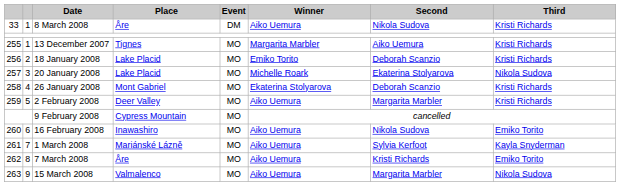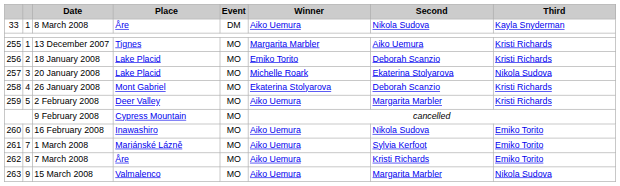 <table class="wikitable plainrowheaders" style="background:#fff; font-size:86%; line-height:16px; border:grey solid 1px; border-collapse:collapse;">
 <tr style="background:#ccc; text-align:center;">
 <th scope="col" style="background:#ccc; width=20 px;"></th>
 <th scope="col" style="background:#ccc; width=30 px;"></th>
 <th scope="col" style="background:#ccc; width:120px;">Date</th>
 <th scope="col" style="background:#ccc; width:160px;">Place</th>
 <th scope="col" style="background:#ccc; width:15px;">Event</th>
 <th scope="col" style="background:#ccc; width:185px;">Winner</th>
 <th scope="col" style="background:#ccc; width:185px;">Second</th>
 <th scope="col" style="background:#ccc; width:185px;">Third</th>
 </tr>
 <tr>
 <td align=center>33</td>
 <td align=center>1</td>
 <td>8 March 2008</td>
 <td> <a href='#'>Åre</a></td>
 <td align=center>DM</td>
 <td> <a href='#'>Aiko Uemura</a></td>
 <td> <a href='#'>Nikola Sudova</a></td>
-<td> <a href='#'>Kristi Richards</a></td>
+<td> <a href='#'>Kayla Snyderman</a></td>
 </tr>
 <tr>
 <td colspan=8></td>
 </tr>
 <tr>
 <td align=center>255</td>
 <td align=center>1</td>
 <td>13 December 2007</td>
 <td> <a href='#'>Tignes</a></td>
 <td align=center>MO</td>
 <td> <a href='#'>Margarita Marbler</a></td>
 <td> <a href='#'>Aiko Uemura</a></td>
 <td> <a href='#'>Kristi Richards</a></td>
 </tr>
 <tr>
 <td align=center>256</td>
 <td align=center>2</td>
 <td>18 January 2008</td>
 <td> <a href='#'>Lake Placid</a></td>
 <td align=center>MO</td>
 <td> <a href='#'>Emiko Torito</a></td>
 <td> <a href='#'>Deborah Scanzio</a></td>
 <td> <a href='#'>Kristi Richards</a></td>
 </tr>
 <tr>
 <td align=center>257</td>
 <td align=center>3</td>
 <td>20 January 2008</td>
 <td> <a href='#'>Lake Placid</a></td>
 <td align=center>MO</td>
 <td> <a href='#'>Michelle Roark</a></td>
 <td> <a href='#'>Ekaterina Stolyarova</a></td>
 <td> <a href='#'>Nikola Sudova</a></td>
 </tr>
 <tr>
 <td align=center>258</td>
 <td align=center>4</td>
 <td>26 January 2008</td>
 <td> <a href='#'>Mont Gabriel</a></td>
 <td align=center>MO</td>
 <td> <a href='#'>Ekaterina Stolyarova</a></td>
 <td> <a href='#'>Deborah Scanzio</a></td>
 <td> <a href='#'>Kristi Richards</a></td>
 </tr>
 <tr>
 <td align=center>259</td>
 <td align=center>5</td>
 <td>2 February 2008</td>
 <td> <a href='#'>Deer Valley</a></td>
 <td align=center>MO</td>
 <td> <a href='#'>Aiko Uemura</a></td>
 <td> <a href='#'>Margarita Marbler</a></td>
 <td> <a href='#'>Kristi Richards</a></td>
 </tr>
 <tr>
 <td colspan=2></td>
 <td>9 February 2008</td>
 <td> <a href='#'>Cypress Mountain</a></td>
 <td align=center>MO</td>
 <td colspan=3 align=center><em>cancelled</em></td>
 </tr>
 <tr>
 <td align=center>260</td>
 <td align=center>6</td>
 <td>16 February 2008</td>
 <td> <a href='#'>Inawashiro</a></td>
 <td align=center>MO</td>
 <td> <a href='#'>Aiko Uemura</a></td>
 <td> <a href='#'>Nikola Sudova</a></td>
 <td> <a href='#'>Emiko Torito</a></td>
 </tr>
 <tr>
 <td align=center>261</td>
 <td align=center>7</td>
 <td>1 March 2008</td>
 <td> <a href='#'>Mariánské Lázně</a></td>
 <td align=center>MO</td>
 <td> <a href='#'>Aiko Uemura</a></td>
 <td> <a href='#'>Sylvia Kerfoot</a></td>
-<td> <a href='#'>Kayla Snyderman</a></td>
+<td> <a href='#'>Emiko Torito</a></td>
 </tr>
 <tr>
 <td align=center>262</td>
 <td align=center>8</td>
 <td>7 March 2008</td>
 <td> <a href='#'>Åre</a></td>
 <td align=center>MO</td>
 <td> <a href='#'>Aiko Uemura</a></td>
 <td> <a href='#'>Kristi Richards</a></td>
 <td> <a href='#'>Emiko Torito</a></td>
 </tr>
 <tr>
 <td align=center>263</td>
 <td align=center>9</td>
 <td>15 March 2008</td>
 <td> <a href='#'>Valmalenco</a></td>
 <td align=center>MO</td>
 <td> <a href='#'>Aiko Uemura</a></td>
 <td> <a href='#'>Margarita Marbler</a></td>
 <td> <a href='#'>Nikola Sudova</a></td>
 </tr>
 </table>
